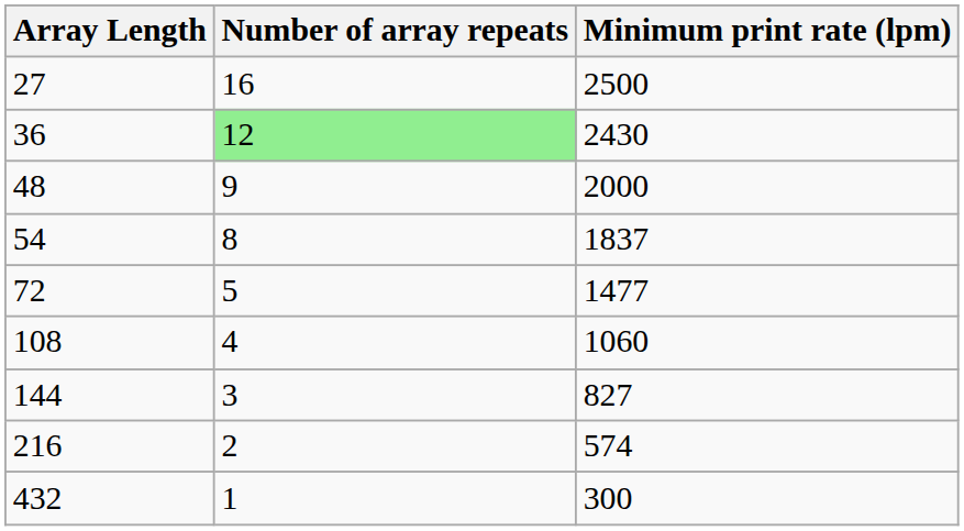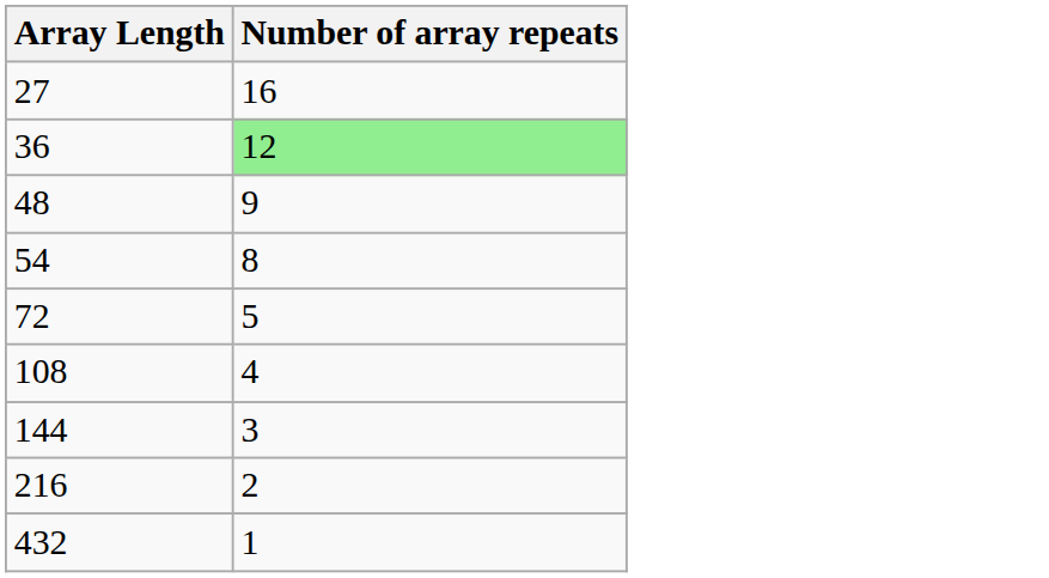 <table class="wikitable">
 <tr>
 <th>Array Length</th>
 <th>Number of array repeats</th>
-<th>Minimum print rate (lpm)</th>
 </tr>
 <tr>
 <td>27</td>
 <td>16</td>
-<td>2500</td>
 </tr>
 <tr>
 <td>36</td>
 <td style="background: lightgreen;">12</td>
-<td>2430</td>
 </tr>
 <tr>
 <td>48</td>
 <td>9</td>
-<td>2000</td>
 </tr>
 <tr>
 <td>54</td>
 <td>8</td>
-<td>1837</td>
 </tr>
 <tr>
 <td>72</td>
 <td>5</td>
-<td>1477</td>
 </tr>
 <tr>
 <td>108</td>
 <td>4</td>
-<td>1060</td>
 </tr>
 <tr>
 <td>144</td>
 <td>3</td>
-<td>827</td>
 </tr>
 <tr>
 <td>216</td>
 <td>2</td>
-<td>574</td>
 </tr>
 <tr>
 <td>432</td>
 <td>1</td>
-<td>300</td>
 </tr>
 </table>
